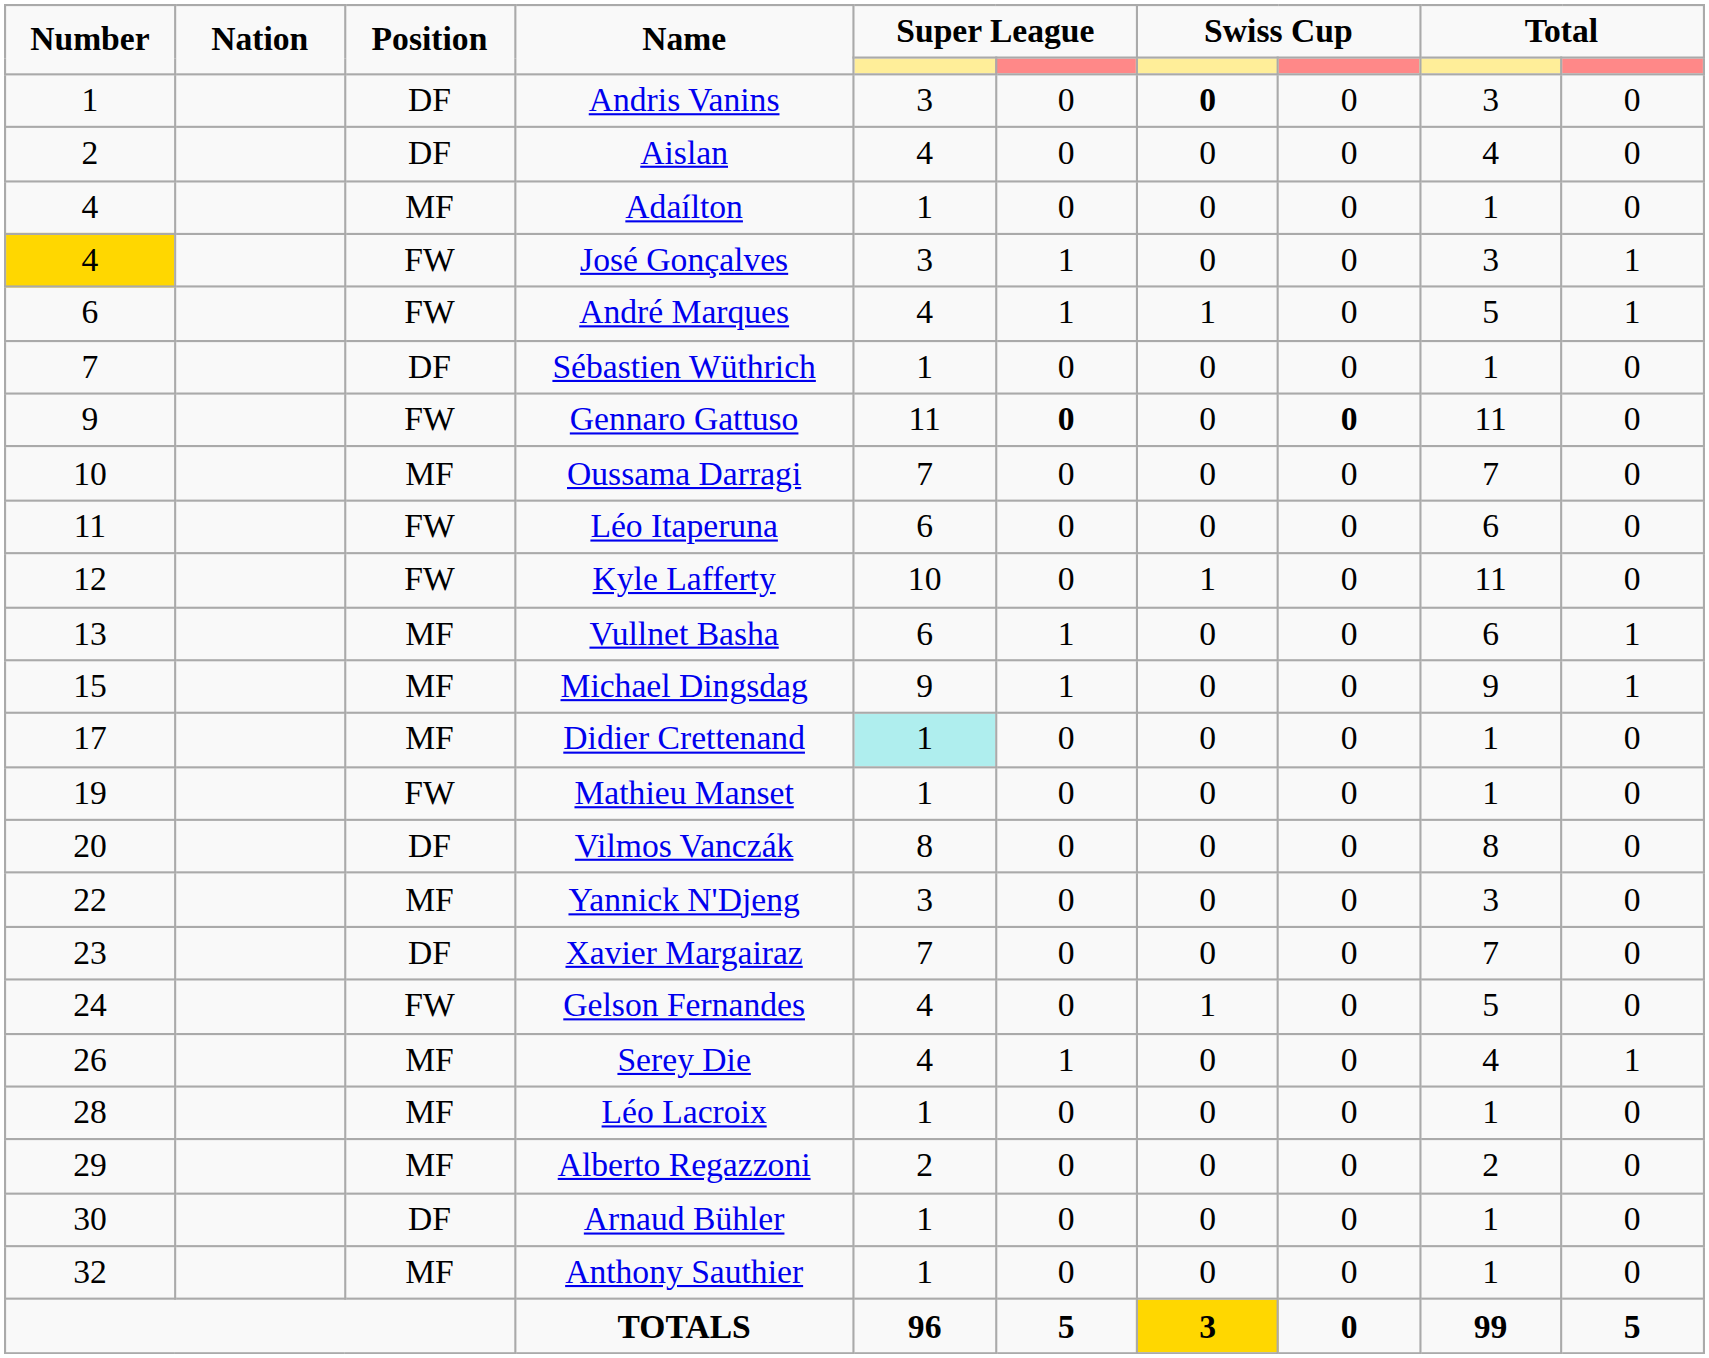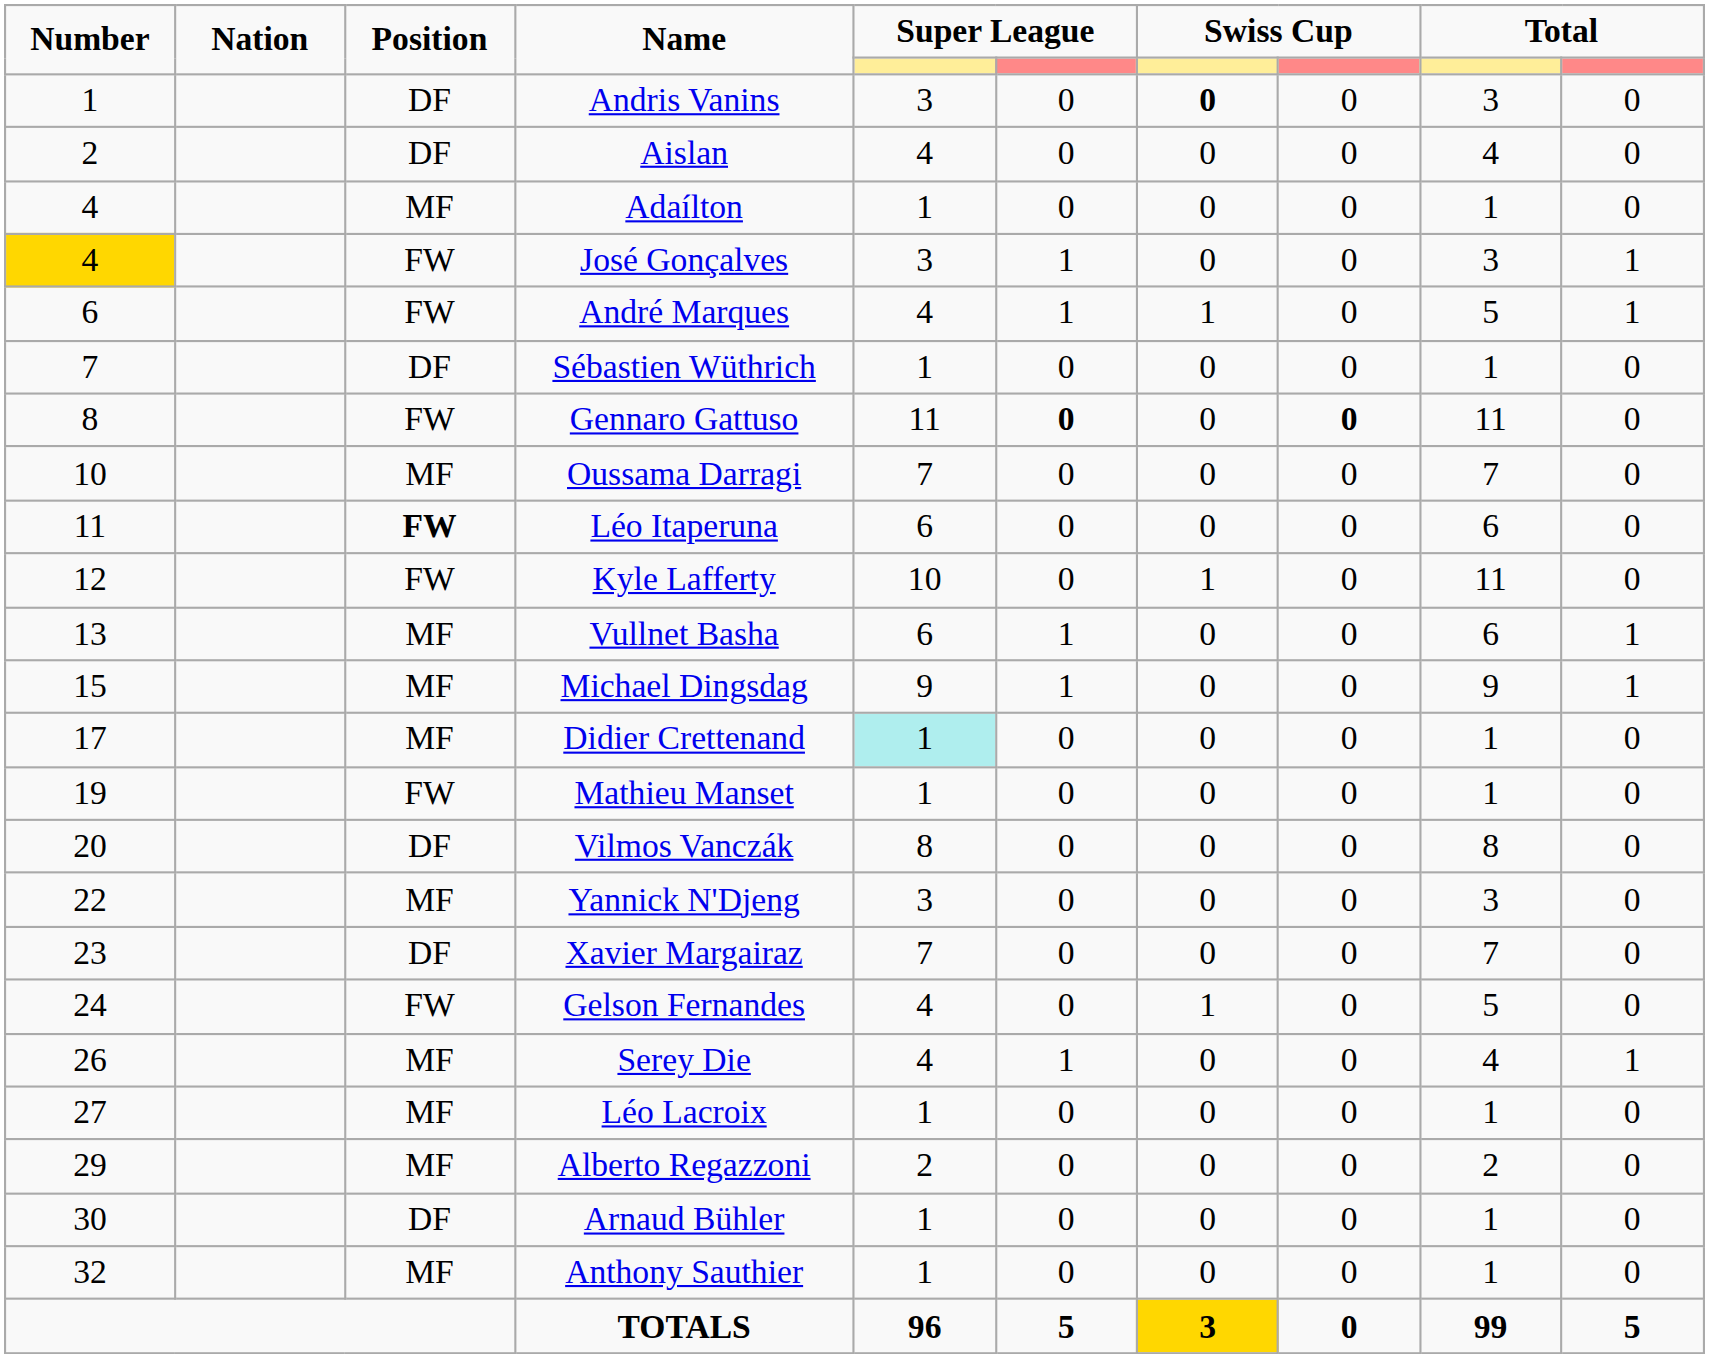 <table class="wikitable" style="text-align:center;">
 <tr style="text-align:center;">
 <td rowspan=2  style="width:10%; "><strong>Number</strong></td>
 <td rowspan=2  style="width:10%; "><strong>Nation</strong></td>
 <td rowspan=2  style="width:10%; "><strong>Position</strong></td>
 <td rowspan=2  style="width:20%; "><strong>Name</strong></td>
 <td colspan=2><strong>Super League</strong></td>
 <td colspan=2><strong>Swiss Cup</strong></td>
 <td colspan=2><strong>Total</strong></td>
 </tr>
 <tr>
 <th style="width:60px; background:#fe9;"></th>
 <th style="width:60px; background:#ff8888;"></th>
 <th style="width:60px; background:#fe9;"></th>
 <th style="width:60px; background:#ff8888;"></th>
 <th style="width:60px; background:#fe9;"></th>
 <th style="width:60px; background:#ff8888;"></th>
 </tr>
 <tr>
 <td>1</td>
 <td></td>
 <td>DF</td>
 <td><a href='#'>Andris Vanins</a></td>
 <td>3</td>
 <td>0</td>
 <td><strong>0</strong></td>
 <td>0</td>
 <td>3</td>
 <td>0</td>
 </tr>
 <tr>
 <td>2</td>
 <td></td>
 <td>DF</td>
 <td><a href='#'>Aislan</a></td>
 <td>4</td>
 <td>0</td>
 <td>0</td>
 <td>0</td>
 <td>4</td>
 <td>0</td>
 </tr>
 <tr>
 <td>4</td>
 <td></td>
 <td>MF</td>
 <td><a href='#'>Adaílton</a></td>
 <td>1</td>
 <td>0</td>
 <td>0</td>
 <td>0</td>
 <td>1</td>
 <td>0</td>
 </tr>
 <tr>
 <td style="background: gold;">4</td>
 <td></td>
 <td>FW</td>
 <td><a href='#'>José Gonçalves</a></td>
 <td>3</td>
 <td>1</td>
 <td>0</td>
 <td>0</td>
 <td>3</td>
 <td>1</td>
 </tr>
 <tr>
 <td>6</td>
 <td></td>
 <td>FW</td>
 <td><a href='#'>André Marques</a></td>
 <td>4</td>
 <td>1</td>
 <td>1</td>
 <td>0</td>
 <td>5</td>
 <td>1</td>
 </tr>
 <tr>
 <td>7</td>
 <td></td>
 <td>DF</td>
 <td><a href='#'>Sébastien Wüthrich</a></td>
 <td>1</td>
 <td>0</td>
 <td>0</td>
 <td>0</td>
 <td>1</td>
 <td>0</td>
 </tr>
 <tr>
-<td>9</td>
+<td>8</td>
 <td></td>
 <td>FW</td>
 <td><a href='#'>Gennaro Gattuso</a></td>
 <td>11</td>
 <td><strong>0</strong></td>
 <td>0</td>
 <td><strong>0</strong></td>
 <td>11</td>
 <td>0</td>
 </tr>
 <tr>
 <td>10</td>
 <td></td>
 <td>MF</td>
 <td><a href='#'>Oussama Darragi</a></td>
 <td>7</td>
 <td>0</td>
 <td>0</td>
 <td>0</td>
 <td>7</td>
 <td>0</td>
 </tr>
 <tr>
 <td>11</td>
 <td></td>
-<td>FW</td>
+<td><strong>FW</strong></td>
 <td><a href='#'>Léo Itaperuna</a></td>
 <td>6</td>
 <td>0</td>
 <td>0</td>
 <td>0</td>
 <td>6</td>
 <td>0</td>
 </tr>
 <tr>
 <td>12</td>
 <td></td>
 <td>FW</td>
 <td><a href='#'>Kyle Lafferty</a></td>
 <td>10</td>
 <td>0</td>
 <td>1</td>
 <td>0</td>
 <td>11</td>
 <td>0</td>
 </tr>
 <tr>
 <td>13</td>
 <td></td>
 <td>MF</td>
 <td><a href='#'>Vullnet Basha</a></td>
 <td>6</td>
 <td>1</td>
 <td>0</td>
 <td>0</td>
 <td>6</td>
 <td>1</td>
 </tr>
 <tr>
 <td>15</td>
 <td></td>
 <td>MF</td>
 <td><a href='#'>Michael Dingsdag</a></td>
 <td>9</td>
 <td>1</td>
 <td>0</td>
 <td>0</td>
 <td>9</td>
 <td>1</td>
 </tr>
 <tr>
 <td>17</td>
 <td></td>
 <td>MF</td>
 <td><a href='#'>Didier Crettenand</a></td>
 <td style="background: paleturquoise;">1</td>
 <td>0</td>
 <td>0</td>
 <td>0</td>
 <td>1</td>
 <td>0</td>
 </tr>
 <tr>
 <td>19</td>
 <td></td>
 <td>FW</td>
 <td><a href='#'>Mathieu Manset</a></td>
 <td>1</td>
 <td>0</td>
 <td>0</td>
 <td>0</td>
 <td>1</td>
 <td>0</td>
 </tr>
 <tr>
 <td>20</td>
 <td></td>
 <td>DF</td>
 <td><a href='#'>Vilmos Vanczák</a></td>
 <td>8</td>
 <td>0</td>
 <td>0</td>
 <td>0</td>
 <td>8</td>
 <td>0</td>
 </tr>
 <tr>
 <td>22</td>
 <td></td>
 <td>MF</td>
 <td><a href='#'>Yannick N'Djeng</a></td>
 <td>3</td>
 <td>0</td>
 <td>0</td>
 <td>0</td>
 <td>3</td>
 <td>0</td>
 </tr>
 <tr>
 <td>23</td>
 <td></td>
 <td>DF</td>
 <td><a href='#'>Xavier Margairaz</a></td>
 <td>7</td>
 <td>0</td>
 <td>0</td>
 <td>0</td>
 <td>7</td>
 <td>0</td>
 </tr>
 <tr>
 <td>24</td>
 <td></td>
 <td>FW</td>
 <td><a href='#'>Gelson Fernandes</a></td>
 <td>4</td>
 <td>0</td>
 <td>1</td>
 <td>0</td>
 <td>5</td>
 <td>0</td>
 </tr>
 <tr>
 <td>26</td>
 <td></td>
 <td>MF</td>
 <td><a href='#'>Serey Die</a></td>
 <td>4</td>
 <td>1</td>
 <td>0</td>
 <td>0</td>
 <td>4</td>
 <td>1</td>
 </tr>
 <tr>
-<td>28</td>
+<td>27</td>
 <td></td>
 <td>MF</td>
 <td><a href='#'>Léo Lacroix</a></td>
 <td>1</td>
 <td>0</td>
 <td>0</td>
 <td>0</td>
 <td>1</td>
 <td>0</td>
 </tr>
 <tr>
 <td>29</td>
 <td></td>
 <td>MF</td>
 <td><a href='#'>Alberto Regazzoni</a></td>
 <td>2</td>
 <td>0</td>
 <td>0</td>
 <td>0</td>
 <td>2</td>
 <td>0</td>
 </tr>
 <tr>
 <td>30</td>
 <td></td>
 <td>DF</td>
 <td><a href='#'>Arnaud Bühler</a></td>
 <td>1</td>
 <td>0</td>
 <td>0</td>
 <td>0</td>
 <td>1</td>
 <td>0</td>
 </tr>
 <tr>
 <td>32</td>
 <td></td>
 <td>MF</td>
 <td><a href='#'>Anthony Sauthier</a></td>
 <td>1</td>
 <td>0</td>
 <td>0</td>
 <td>0</td>
 <td>1</td>
 <td>0</td>
 </tr>
 <tr>
 <td colspan=3></td>
 <td><strong>TOTALS</strong></td>
 <td><strong>96</strong></td>
 <td><strong>5</strong></td>
 <td style="background: gold;"><strong>3</strong></td>
 <td><strong>0</strong></td>
 <td><strong>99</strong></td>
 <td><strong>5</strong></td>
 </tr>
 </table>
